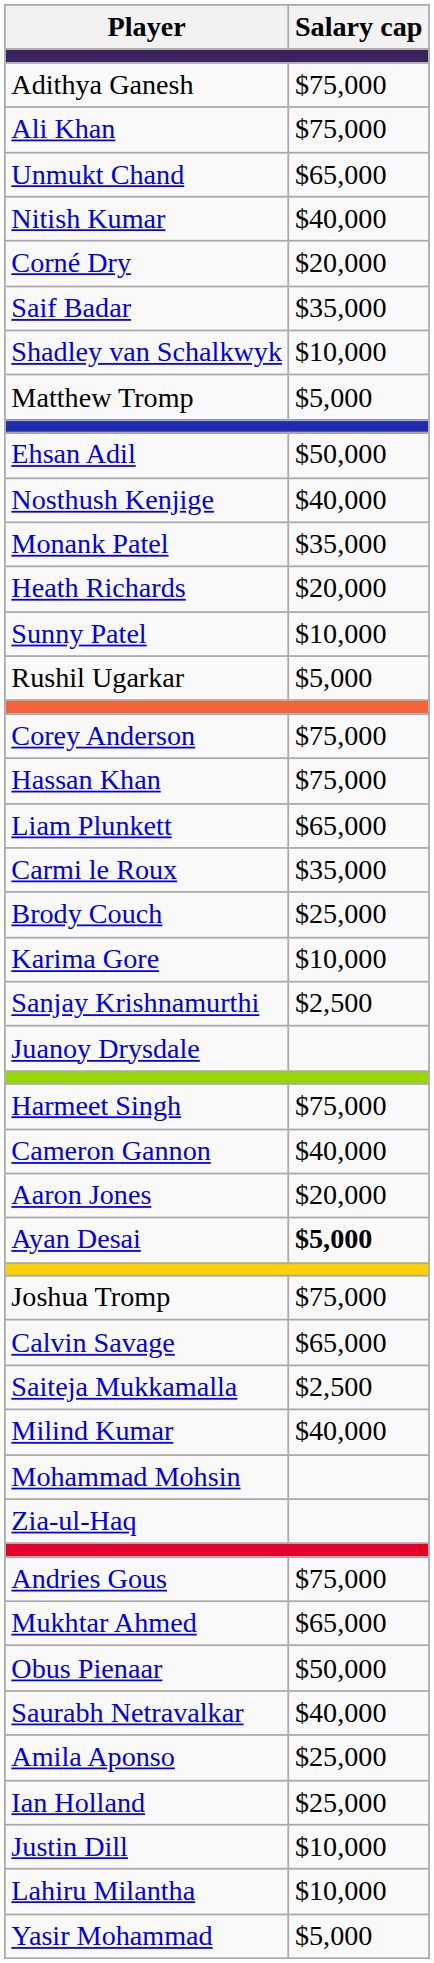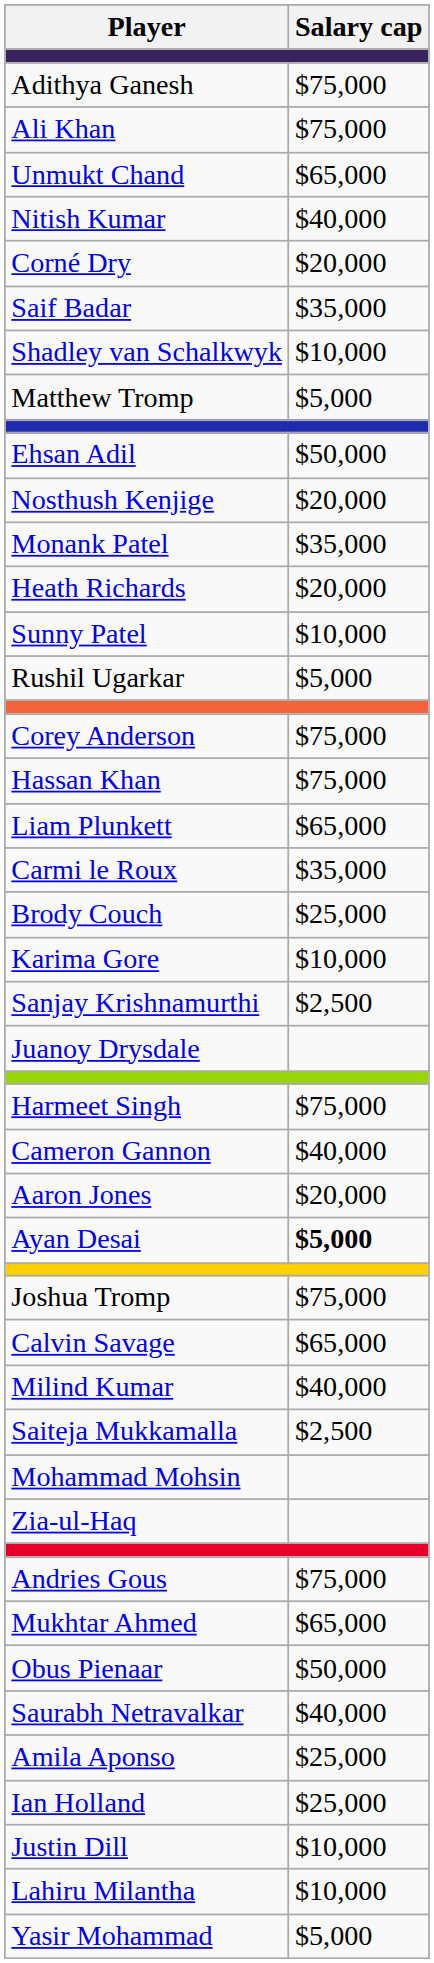 <table class="wikitable plainrowheaders">
 <tr>
 <th scope="col">Player</th>
 <th scope="col">Salary cap</th>
 </tr>
 <tr>
 <th scope="col" colspan=2 style="background: #39225d"><a href='#'></a></th>
 </tr>
 <tr>
 <td>Adithya Ganesh</td>
 <td>$75,000</td>
 </tr>
 <tr>
 <td><a href='#'>Ali Khan</a></td>
 <td>$75,000</td>
 </tr>
 <tr>
 <td><a href='#'>Unmukt Chand</a></td>
 <td>$65,000</td>
 </tr>
 <tr>
 <td><a href='#'>Nitish Kumar</a></td>
 <td>$40,000</td>
 </tr>
 <tr>
 <td><a href='#'>Corné Dry</a></td>
 <td>$20,000</td>
 </tr>
 <tr>
 <td><a href='#'>Saif Badar</a></td>
 <td>$35,000</td>
 </tr>
 <tr>
 <td><a href='#'>Shadley van Schalkwyk</a></td>
 <td>$10,000</td>
 </tr>
 <tr>
 <td>Matthew Tromp</td>
 <td>$5,000</td>
 </tr>
 <tr>
 <th scope="col" colspan=2 style="background: #1f2bae"><a href='#'></a></th>
 </tr>
 <tr>
 <td><a href='#'>Ehsan Adil</a></td>
 <td>$50,000</td>
 </tr>
 <tr>
 <td><a href='#'>Nosthush Kenjige</a></td>
-<td>$40,000</td>
+<td>$20,000</td>
 </tr>
 <tr>
 <td><a href='#'>Monank Patel</a></td>
 <td>$35,000</td>
 </tr>
 <tr>
 <td><a href='#'>Heath Richards</a></td>
 <td>$20,000</td>
 </tr>
 <tr>
 <td><a href='#'>Sunny Patel</a></td>
 <td>$10,000</td>
 </tr>
 <tr>
 <td>Rushil Ugarkar</td>
 <td>$5,000</td>
 </tr>
 <tr>
 <th scope="col" colspan="2" style="background: #f4633a;"><a href='#'></a></th>
 </tr>
 <tr>
 <td><a href='#'>Corey Anderson</a></td>
 <td>$75,000</td>
 </tr>
 <tr>
 <td><a href='#'>Hassan Khan</a></td>
 <td>$75,000</td>
 </tr>
 <tr>
 <td><a href='#'>Liam Plunkett</a></td>
 <td>$65,000</td>
 </tr>
 <tr>
 <td><a href='#'>Carmi le Roux</a></td>
 <td>$35,000</td>
 </tr>
 <tr>
 <td><a href='#'>Brody Couch</a></td>
 <td>$25,000</td>
 </tr>
 <tr>
 <td><a href='#'>Karima Gore</a></td>
 <td>$10,000</td>
 </tr>
 <tr>
 <td><a href='#'>Sanjay Krishnamurthi</a></td>
 <td>$2,500</td>
 </tr>
 <tr>
 <td><a href='#'>Juanoy Drysdale</a></td>
 <td></td>
 </tr>
 <tr>
 <th scope="col" colspan="2" style="background: #97d700;"><a href='#'></a></th>
 </tr>
 <tr>
 <td><a href='#'>Harmeet Singh</a></td>
 <td>$75,000</td>
 </tr>
 <tr>
 <td><a href='#'>Cameron Gannon</a></td>
 <td>$40,000</td>
 </tr>
 <tr>
 <td><a href='#'>Aaron Jones</a></td>
 <td>$20,000</td>
 </tr>
 <tr>
 <td><a href='#'>Ayan Desai</a></td>
 <td><strong>$5,000</strong></td>
 </tr>
 <tr>
 <th scope="col" colspan="2" style="background: #ffd104;"><a href='#'></a></th>
 </tr>
 <tr>
 <td>Joshua Tromp</td>
 <td>$75,000</td>
 </tr>
 <tr>
 <td><a href='#'>Calvin Savage</a></td>
 <td>$65,000</td>
 </tr>
 <tr>
+<td><a href='#'>Milind Kumar</a></td>
+<td>$40,000</td>
+</tr>
+<tr>
 <td><a href='#'>Saiteja Mukkamalla</a></td>
 <td>$2,500</td>
-</tr>
-<tr>
-<td><a href='#'>Milind Kumar</a></td>
-<td>$40,000</td>
 </tr>
 <tr>
 <td><a href='#'>Mohammad Mohsin</a></td>
 <td></td>
 </tr>
 <tr>
 <td><a href='#'>Zia-ul-Haq</a></td>
 <td></td>
 </tr>
 <tr>
 <th scope="col" colspan="2" style="background: #e4002b;"><a href='#'></a></th>
 </tr>
 <tr>
 <td><a href='#'>Andries Gous</a></td>
 <td>$75,000</td>
 </tr>
 <tr>
 <td><a href='#'>Mukhtar Ahmed</a></td>
 <td>$65,000</td>
 </tr>
 <tr>
 <td><a href='#'>Obus Pienaar</a></td>
 <td>$50,000</td>
 </tr>
 <tr>
 <td><a href='#'>Saurabh Netravalkar</a></td>
 <td>$40,000</td>
 </tr>
 <tr>
 <td><a href='#'>Amila Aponso</a></td>
 <td>$25,000</td>
 </tr>
 <tr>
 <td><a href='#'>Ian Holland</a></td>
 <td>$25,000</td>
 </tr>
 <tr>
 <td><a href='#'>Justin Dill</a></td>
 <td>$10,000</td>
 </tr>
 <tr>
 <td><a href='#'>Lahiru Milantha</a></td>
 <td>$10,000</td>
 </tr>
 <tr>
 <td><a href='#'>Yasir Mohammad</a></td>
 <td>$5,000</td>
 </tr>
 <tr>
 </tr>
 </table>
